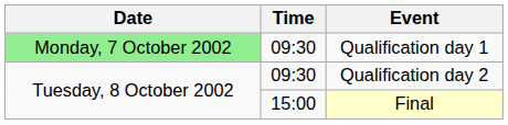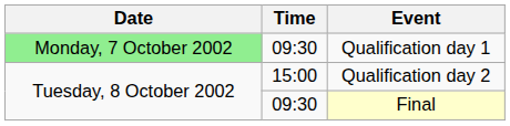 <table class = "wikitable" style="text-align:center;">
 <tr>
 <th width=220>Date</th>
 <th width=50>Time</th>
 <th width=150>Event</th>
 </tr>
 <tr>
 <td style="background: lightgreen;">Monday, 7 October 2002</td>
 <td>09:30</td>
 <td>Qualification day 1</td>
 </tr>
 <tr>
 <td rowspan=2>Tuesday, 8 October 2002</td>
-<td>09:30</td>
+<td>15:00</td>
 <td>Qualification day 2</td>
 </tr>
 <tr>
-<td>15:00</td>
+<td>09:30</td>
 <td bgcolor=ffffcc>Final</td>
 </tr>
 </table>
